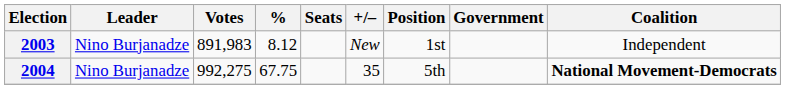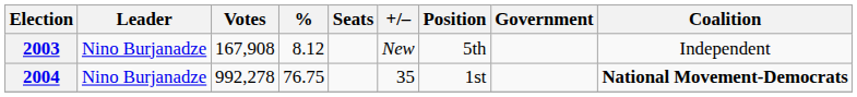 <table class="wikitable" style="text-align: right;">
 <tr>
 <th>Election</th>
 <th>Leader</th>
 <th>Votes</th>
 <th>%</th>
 <th>Seats</th>
 <th>+/–</th>
 <th>Position</th>
 <th>Government</th>
 <th>Coalition</th>
 </tr>
 <tr>
 <th><a href='#'>2003</a></th>
 <td align="left"><a href='#'>Nino Burjanadze</a></td>
-<td>891,983</td>
+<td>167,908</td>
 <td>8.12</td>
 <td></td>
 <td><em>New</em></td>
-<td> 1st</td>
+<td>5th</td>
 <td></td>
 <td align=center>Independent</td>
 </tr>
 <tr>
 <th><a href='#'>2004</a></th>
 <td align="left"><a href='#'>Nino Burjanadze</a></td>
-<td>992,275</td>
-<td>67.75</td>
+<td>992,278</td>
+<td>76.75</td>
 <td></td>
 <td> 35</td>
-<td>5th</td>
+<td> 1st</td>
 <td></td>
 <td align=center><strong>National Movement-Democrats</strong></td>
 </tr>
 <tr>
 </tr>
 </table>
